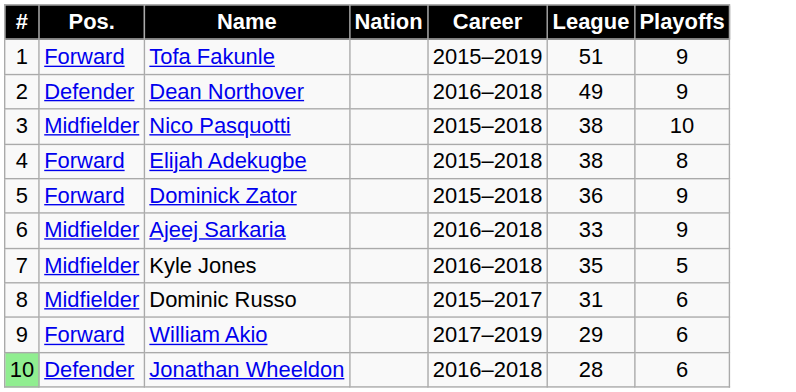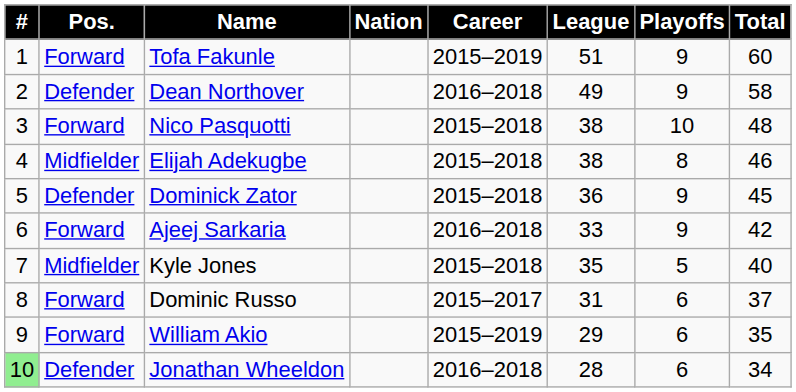 <table class="wikitable sortable" style="text-align:center;">
 <tr>
 <th style="background:#000; color:#FFF;" scope="col">#</th>
 <th style="background:#000; color:#FFF;" scope="col">Pos.</th>
 <th style="background:#000; color:#FFF;" scope="col">Name</th>
 <th style="background:#000; color:#FFF;" scope="col">Nation</th>
 <th style="background:#000; color:#FFF;" scope="col">Career</th>
 <th style="background:#000; color:#FFF;" scope="col">League</th>
 <th style="background:#000; color:#FFF;" scope="col">Playoffs</th>
+<th style="background:#000; color:#FFF;" scope="col">Total</th>
 </tr>
 <tr>
 <td>1</td>
 <td align="left"><a href='#'>Forward</a></td>
 <td align="left"><a href='#'>Tofa Fakunle</a></td>
 <td align="left"></td>
 <td align="left">2015–2019</td>
 <td>51</td>
 <td>9</td>
+<td>60</td>
 </tr>
 <tr>
 <td>2</td>
 <td align="left"><a href='#'>Defender</a></td>
 <td align="left"><a href='#'>Dean Northover</a></td>
 <td align="left"></td>
 <td align="left">2016–2018</td>
 <td>49</td>
 <td>9</td>
+<td>58</td>
 </tr>
 <tr>
 <td>3</td>
-<td align="left"><a href='#'>Midfielder</a></td>
+<td align="left"><a href='#'>Forward</a></td>
 <td align="left"><a href='#'>Nico Pasquotti</a></td>
 <td align="left"></td>
 <td align="left">2015–2018</td>
 <td>38</td>
 <td>10</td>
+<td>48</td>
 </tr>
 <tr>
 <td>4</td>
-<td align="left"><a href='#'>Forward</a></td>
+<td align="left"><a href='#'>Midfielder</a></td>
 <td align="left"><a href='#'>Elijah Adekugbe</a></td>
 <td align="left"></td>
 <td align="left">2015–2018</td>
 <td>38</td>
 <td>8</td>
+<td>46</td>
 </tr>
 <tr>
 <td>5</td>
-<td align="left"><a href='#'>Forward</a></td>
+<td align="left"><a href='#'>Defender</a></td>
 <td align="left"><a href='#'>Dominick Zator</a></td>
 <td align="left"></td>
 <td align="left">2015–2018</td>
 <td>36</td>
 <td>9</td>
+<td>45</td>
 </tr>
 <tr>
 <td>6</td>
-<td align="left"><a href='#'>Midfielder</a></td>
+<td align="left"><a href='#'>Forward</a></td>
 <td align="left"><a href='#'>Ajeej Sarkaria</a></td>
 <td align="left"></td>
 <td align="left">2016–2018</td>
 <td>33</td>
 <td>9</td>
+<td>42</td>
 </tr>
 <tr>
 <td>7</td>
 <td align="left"><a href='#'>Midfielder</a></td>
 <td align="left">Kyle Jones</td>
 <td align="left"></td>
-<td align="left">2016–2018</td>
+<td align="left">2015–2018</td>
 <td>35</td>
 <td>5</td>
+<td>40</td>
 </tr>
 <tr>
 <td>8</td>
-<td align="left"><a href='#'>Midfielder</a></td>
+<td align="left"><a href='#'>Forward</a></td>
 <td align="left">Dominic Russo</td>
 <td align="left"></td>
 <td align="left">2015–2017</td>
 <td>31</td>
 <td>6</td>
+<td>37</td>
 </tr>
 <tr>
 <td>9</td>
 <td align="left"><a href='#'>Forward</a></td>
 <td align="left"><a href='#'>William Akio</a></td>
 <td align="left"></td>
-<td align="left">2017–2019</td>
+<td align="left">2015–2019</td>
 <td>29</td>
 <td>6</td>
+<td>35</td>
 </tr>
 <tr>
 <td style="background: lightgreen;">10</td>
 <td align="left"><a href='#'>Defender</a></td>
 <td align="left"><a href='#'>Jonathan Wheeldon</a></td>
 <td align="left"></td>
 <td align="left">2016–2018</td>
 <td>28</td>
 <td>6</td>
+<td>34</td>
 </tr>
 </table>
